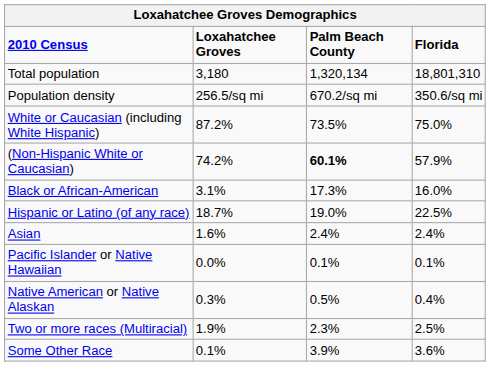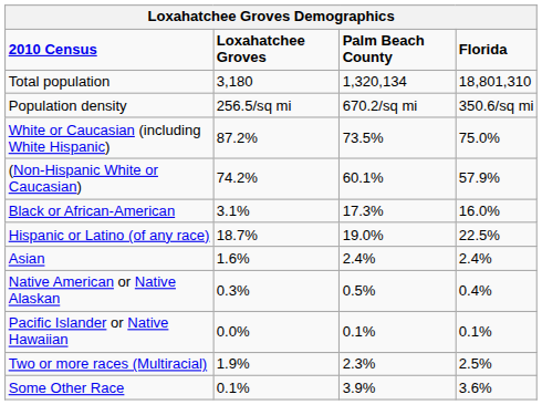 <table class="wikitable" style="float: left; margin-right: 2em; width: 35%; font-size: 75%;">
 <tr>
 <th colspan=4><strong>Loxahatchee Groves Demographics</strong></th>
 </tr>
 <tr>
 <td><strong><a href='#'>2010 Census</a></strong></td>
 <td><strong>Loxahatchee Groves</strong></td>
 <td><strong>Palm Beach County</strong></td>
 <td><strong>Florida</strong></td>
 </tr>
 <tr>
 <td>Total population</td>
 <td>3,180</td>
 <td>1,320,134</td>
 <td>18,801,310</td>
 </tr>
 <tr>
 <td>Population density</td>
 <td>256.5/sq mi</td>
 <td>670.2/sq mi</td>
 <td>350.6/sq mi</td>
 </tr>
 <tr>
 <td><a href='#'>White or Caucasian</a> (including <a href='#'>White Hispanic</a>)</td>
 <td>87.2%</td>
 <td>73.5%</td>
 <td>75.0%</td>
 </tr>
 <tr>
 <td>(<a href='#'>Non-Hispanic White or Caucasian</a>)</td>
 <td>74.2%</td>
-<td><strong>60.1%</strong></td>
+<td>60.1%</td>
 <td>57.9%</td>
 </tr>
 <tr>
 <td><a href='#'>Black or African-American</a></td>
 <td>3.1%</td>
 <td>17.3%</td>
 <td>16.0%</td>
 </tr>
 <tr>
 <td><a href='#'>Hispanic or Latino (of any race)</a></td>
 <td>18.7%</td>
 <td>19.0%</td>
 <td>22.5%</td>
 </tr>
 <tr>
 <td><a href='#'>Asian</a></td>
 <td>1.6%</td>
 <td>2.4%</td>
 <td>2.4%</td>
 </tr>
 <tr>
+<td><a href='#'>Native American</a> or <a href='#'>Native Alaskan</a></td>
+<td>0.3%</td>
+<td>0.5%</td>
+<td>0.4%</td>
+</tr>
+<tr>
 <td><a href='#'>Pacific Islander</a> or <a href='#'>Native Hawaiian</a></td>
 <td>0.0%</td>
 <td>0.1%</td>
 <td>0.1%</td>
-</tr>
-<tr>
-<td><a href='#'>Native American</a> or <a href='#'>Native Alaskan</a></td>
-<td>0.3%</td>
-<td>0.5%</td>
-<td>0.4%</td>
 </tr>
 <tr>
 <td><a href='#'>Two or more races (Multiracial)</a></td>
 <td>1.9%</td>
 <td>2.3%</td>
 <td>2.5%</td>
 </tr>
 <tr>
 <td><a href='#'>Some Other Race</a></td>
 <td>0.1%</td>
 <td>3.9%</td>
 <td>3.6%</td>
 </tr>
 </table>
